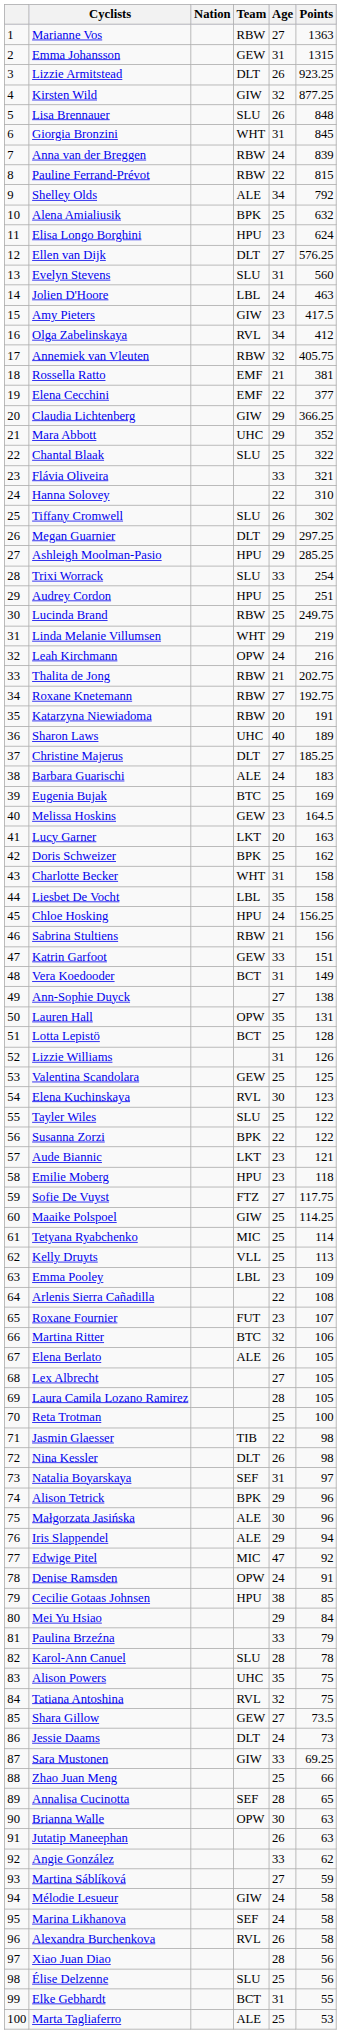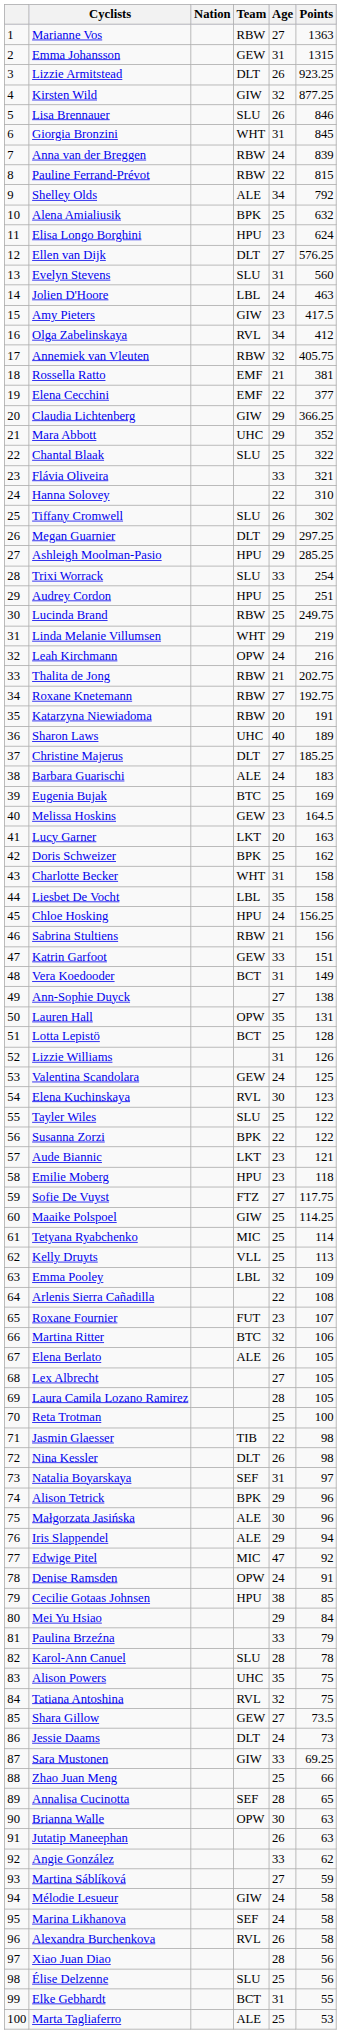 <table class="wikitable sortable">
 <tr style=background:#ccccff;>
 <th></th>
 <th>Cyclists</th>
 <th>Nation</th>
 <th>Team</th>
 <th>Age</th>
 <th>Points</th>
 </tr>
 <tr>
 <td>1</td>
 <td><a href='#'>Marianne Vos</a></td>
 <td></td>
 <td>RBW</td>
 <td>27</td>
 <td align=right>1363</td>
 </tr>
 <tr>
 <td>2</td>
 <td><a href='#'>Emma Johansson</a></td>
 <td></td>
 <td>GEW</td>
 <td>31</td>
 <td align=right>1315</td>
 </tr>
 <tr>
 <td>3</td>
 <td><a href='#'>Lizzie Armitstead</a></td>
 <td></td>
 <td>DLT</td>
 <td>26</td>
 <td align=right>923.25</td>
 </tr>
 <tr>
 <td>4</td>
 <td><a href='#'>Kirsten Wild</a></td>
 <td></td>
 <td>GIW</td>
 <td>32</td>
 <td align=right>877.25</td>
 </tr>
 <tr>
 <td>5</td>
 <td><a href='#'>Lisa Brennauer</a></td>
 <td></td>
 <td>SLU</td>
 <td>26</td>
-<td align=right>848</td>
+<td align=right>846</td>
 </tr>
 <tr>
 <td>6</td>
 <td><a href='#'>Giorgia Bronzini</a></td>
 <td></td>
 <td>WHT</td>
 <td>31</td>
 <td align=right>845</td>
 </tr>
 <tr>
 <td>7</td>
 <td><a href='#'>Anna van der Breggen</a></td>
 <td></td>
 <td>RBW</td>
 <td>24</td>
 <td align=right>839</td>
 </tr>
 <tr>
 <td>8</td>
 <td><a href='#'>Pauline Ferrand-Prévot</a></td>
 <td></td>
 <td>RBW</td>
 <td>22</td>
 <td align=right>815</td>
 </tr>
 <tr>
 <td>9</td>
 <td><a href='#'>Shelley Olds</a></td>
 <td></td>
 <td>ALE</td>
 <td>34</td>
 <td align=right>792</td>
 </tr>
 <tr>
 <td>10</td>
 <td><a href='#'>Alena Amialiusik</a></td>
 <td></td>
 <td>BPK</td>
 <td>25</td>
 <td align=right>632</td>
 </tr>
 <tr>
 <td>11</td>
 <td><a href='#'>Elisa Longo Borghini</a></td>
 <td></td>
 <td>HPU</td>
 <td>23</td>
 <td align=right>624</td>
 </tr>
 <tr>
 <td>12</td>
 <td><a href='#'>Ellen van Dijk</a></td>
 <td></td>
 <td>DLT</td>
 <td>27</td>
 <td align=right>576.25</td>
 </tr>
 <tr>
 <td>13</td>
 <td><a href='#'>Evelyn Stevens</a></td>
 <td></td>
 <td>SLU</td>
 <td>31</td>
 <td align=right>560</td>
 </tr>
 <tr>
 <td>14</td>
 <td><a href='#'>Jolien D'Hoore</a></td>
 <td></td>
 <td>LBL</td>
 <td>24</td>
 <td align=right>463</td>
 </tr>
 <tr>
 <td>15</td>
 <td><a href='#'>Amy Pieters</a></td>
 <td></td>
 <td>GIW</td>
 <td>23</td>
 <td align=right>417.5</td>
 </tr>
 <tr>
 <td>16</td>
 <td><a href='#'>Olga Zabelinskaya</a></td>
 <td></td>
 <td>RVL</td>
 <td>34</td>
 <td align=right>412</td>
 </tr>
 <tr>
 <td>17</td>
 <td><a href='#'>Annemiek van Vleuten</a></td>
 <td></td>
 <td>RBW</td>
 <td>32</td>
 <td align=right>405.75</td>
 </tr>
 <tr>
 <td>18</td>
 <td><a href='#'>Rossella Ratto</a></td>
 <td></td>
 <td>EMF</td>
 <td>21</td>
 <td align=right>381</td>
 </tr>
 <tr>
 <td>19</td>
 <td><a href='#'>Elena Cecchini</a></td>
 <td></td>
 <td>EMF</td>
 <td>22</td>
 <td align=right>377</td>
 </tr>
 <tr>
 <td>20</td>
 <td><a href='#'>Claudia Lichtenberg</a></td>
 <td></td>
 <td>GIW</td>
 <td>29</td>
 <td align=right>366.25</td>
 </tr>
 <tr>
 <td>21</td>
 <td><a href='#'>Mara Abbott</a></td>
 <td></td>
 <td>UHC</td>
 <td>29</td>
 <td align=right>352</td>
 </tr>
 <tr>
 <td>22</td>
 <td><a href='#'>Chantal Blaak</a></td>
 <td></td>
 <td>SLU</td>
 <td>25</td>
 <td align=right>322</td>
 </tr>
 <tr>
 <td>23</td>
 <td><a href='#'>Flávia Oliveira</a></td>
 <td></td>
 <td></td>
 <td>33</td>
 <td align=right>321</td>
 </tr>
 <tr>
 <td>24</td>
 <td><a href='#'>Hanna Solovey</a></td>
 <td></td>
 <td></td>
 <td>22</td>
 <td align=right>310</td>
 </tr>
 <tr>
 <td>25</td>
 <td><a href='#'>Tiffany Cromwell</a></td>
 <td></td>
 <td>SLU</td>
 <td>26</td>
 <td align=right>302</td>
 </tr>
 <tr>
 <td>26</td>
 <td><a href='#'>Megan Guarnier</a></td>
 <td></td>
 <td>DLT</td>
 <td>29</td>
 <td align=right>297.25</td>
 </tr>
 <tr>
 <td>27</td>
 <td><a href='#'>Ashleigh Moolman-Pasio</a></td>
 <td></td>
 <td>HPU</td>
 <td>29</td>
 <td align=right>285.25</td>
 </tr>
 <tr>
 <td>28</td>
 <td><a href='#'>Trixi Worrack</a></td>
 <td></td>
 <td>SLU</td>
 <td>33</td>
 <td align=right>254</td>
 </tr>
 <tr>
 <td>29</td>
 <td><a href='#'>Audrey Cordon</a></td>
 <td></td>
 <td>HPU</td>
 <td>25</td>
 <td align=right>251</td>
 </tr>
 <tr>
 <td>30</td>
 <td><a href='#'>Lucinda Brand</a></td>
 <td></td>
 <td>RBW</td>
 <td>25</td>
 <td align=right>249.75</td>
 </tr>
 <tr>
 <td>31</td>
 <td><a href='#'>Linda Melanie Villumsen</a></td>
 <td></td>
 <td>WHT</td>
 <td>29</td>
 <td align=right>219</td>
 </tr>
 <tr>
 <td>32</td>
 <td><a href='#'>Leah Kirchmann</a></td>
 <td></td>
 <td>OPW</td>
 <td>24</td>
 <td align=right>216</td>
 </tr>
 <tr>
 <td>33</td>
 <td><a href='#'>Thalita de Jong</a></td>
 <td></td>
 <td>RBW</td>
 <td>21</td>
 <td align=right>202.75</td>
 </tr>
 <tr>
 <td>34</td>
 <td><a href='#'>Roxane Knetemann</a></td>
 <td></td>
 <td>RBW</td>
 <td>27</td>
 <td align=right>192.75</td>
 </tr>
 <tr>
 <td>35</td>
 <td><a href='#'>Katarzyna Niewiadoma</a></td>
 <td></td>
 <td>RBW</td>
 <td>20</td>
 <td align=right>191</td>
 </tr>
 <tr>
 <td>36</td>
 <td><a href='#'>Sharon Laws</a></td>
 <td></td>
 <td>UHC</td>
 <td>40</td>
 <td align=right>189</td>
 </tr>
 <tr>
 <td>37</td>
 <td><a href='#'>Christine Majerus</a></td>
 <td></td>
 <td>DLT</td>
 <td>27</td>
 <td align=right>185.25</td>
 </tr>
 <tr>
 <td>38</td>
 <td><a href='#'>Barbara Guarischi</a></td>
 <td></td>
 <td>ALE</td>
 <td>24</td>
 <td align=right>183</td>
 </tr>
 <tr>
 <td>39</td>
 <td><a href='#'>Eugenia Bujak</a></td>
 <td></td>
 <td>BTC</td>
 <td>25</td>
 <td align=right>169</td>
 </tr>
 <tr>
 <td>40</td>
 <td><a href='#'>Melissa Hoskins</a></td>
 <td></td>
 <td>GEW</td>
 <td>23</td>
 <td align=right>164.5</td>
 </tr>
 <tr>
 <td>41</td>
 <td><a href='#'>Lucy Garner</a></td>
 <td></td>
 <td>LKT</td>
 <td>20</td>
 <td align=right>163</td>
 </tr>
 <tr>
 <td>42</td>
 <td><a href='#'>Doris Schweizer</a></td>
 <td></td>
 <td>BPK</td>
 <td>25</td>
 <td align=right>162</td>
 </tr>
 <tr>
 <td>43</td>
 <td><a href='#'>Charlotte Becker</a></td>
 <td></td>
 <td>WHT</td>
 <td>31</td>
 <td align=right>158</td>
 </tr>
 <tr>
 <td>44</td>
 <td><a href='#'>Liesbet De Vocht</a></td>
 <td></td>
 <td>LBL</td>
 <td>35</td>
 <td align=right>158</td>
 </tr>
 <tr>
 <td>45</td>
 <td><a href='#'>Chloe Hosking</a></td>
 <td></td>
 <td>HPU</td>
 <td>24</td>
 <td align=right>156.25</td>
 </tr>
 <tr>
 <td>46</td>
 <td><a href='#'>Sabrina Stultiens</a></td>
 <td></td>
 <td>RBW</td>
 <td>21</td>
 <td align=right>156</td>
 </tr>
 <tr>
 <td>47</td>
 <td><a href='#'>Katrin Garfoot</a></td>
 <td></td>
 <td>GEW</td>
 <td>33</td>
 <td align=right>151</td>
 </tr>
 <tr>
 <td>48</td>
 <td><a href='#'>Vera Koedooder</a></td>
 <td></td>
 <td>BCT</td>
 <td>31</td>
 <td align=right>149</td>
 </tr>
 <tr>
 <td>49</td>
 <td><a href='#'>Ann-Sophie Duyck</a></td>
 <td></td>
 <td></td>
 <td>27</td>
 <td align=right>138</td>
 </tr>
 <tr>
 <td>50</td>
 <td><a href='#'>Lauren Hall</a></td>
 <td></td>
 <td>OPW</td>
 <td>35</td>
 <td align=right>131</td>
 </tr>
 <tr>
 <td>51</td>
 <td><a href='#'>Lotta Lepistö</a></td>
 <td></td>
 <td>BCT</td>
 <td>25</td>
 <td align=right>128</td>
 </tr>
 <tr>
 <td>52</td>
 <td><a href='#'>Lizzie Williams</a></td>
 <td></td>
 <td></td>
 <td>31</td>
 <td align=right>126</td>
 </tr>
 <tr>
 <td>53</td>
 <td><a href='#'>Valentina Scandolara</a></td>
 <td></td>
 <td>GEW</td>
-<td>25</td>
+<td>24</td>
 <td align=right>125</td>
 </tr>
 <tr>
 <td>54</td>
 <td><a href='#'>Elena Kuchinskaya</a></td>
 <td></td>
 <td>RVL</td>
 <td>30</td>
 <td align=right>123</td>
 </tr>
 <tr>
 <td>55</td>
 <td><a href='#'>Tayler Wiles</a></td>
 <td></td>
 <td>SLU</td>
 <td>25</td>
 <td align=right>122</td>
 </tr>
 <tr>
 <td>56</td>
 <td><a href='#'>Susanna Zorzi</a></td>
 <td></td>
 <td>BPK</td>
 <td>22</td>
 <td align=right>122</td>
 </tr>
 <tr>
 <td>57</td>
 <td><a href='#'>Aude Biannic</a></td>
 <td></td>
 <td>LKT</td>
 <td>23</td>
 <td align=right>121</td>
 </tr>
 <tr>
 <td>58</td>
 <td><a href='#'>Emilie Moberg</a></td>
 <td></td>
 <td>HPU</td>
 <td>23</td>
 <td align=right>118</td>
 </tr>
 <tr>
 <td>59</td>
 <td><a href='#'>Sofie De Vuyst</a></td>
 <td></td>
 <td>FTZ</td>
 <td>27</td>
 <td align=right>117.75</td>
 </tr>
 <tr>
 <td>60</td>
 <td><a href='#'>Maaike Polspoel</a></td>
 <td></td>
 <td>GIW</td>
 <td>25</td>
 <td align=right>114.25</td>
 </tr>
 <tr>
 <td>61</td>
 <td><a href='#'>Tetyana Ryabchenko</a></td>
 <td></td>
 <td>MIC</td>
 <td>25</td>
 <td align=right>114</td>
 </tr>
 <tr>
 <td>62</td>
 <td><a href='#'>Kelly Druyts</a></td>
 <td></td>
 <td>VLL</td>
 <td>25</td>
 <td align=right>113</td>
 </tr>
 <tr>
 <td>63</td>
 <td><a href='#'>Emma Pooley</a></td>
 <td></td>
 <td>LBL</td>
-<td>23</td>
+<td>32</td>
 <td align=right>109</td>
 </tr>
 <tr>
 <td>64</td>
 <td><a href='#'>Arlenis Sierra Cañadilla</a></td>
 <td></td>
 <td></td>
 <td>22</td>
 <td align=right>108</td>
 </tr>
 <tr>
 <td>65</td>
 <td><a href='#'>Roxane Fournier</a></td>
 <td></td>
 <td>FUT</td>
 <td>23</td>
 <td align=right>107</td>
 </tr>
 <tr>
 <td>66</td>
 <td><a href='#'>Martina Ritter</a></td>
 <td></td>
 <td>BTC</td>
 <td>32</td>
 <td align=right>106</td>
 </tr>
 <tr>
 <td>67</td>
 <td><a href='#'>Elena Berlato</a></td>
 <td></td>
 <td>ALE</td>
 <td>26</td>
 <td align=right>105</td>
 </tr>
 <tr>
 <td>68</td>
 <td><a href='#'>Lex Albrecht</a></td>
 <td></td>
 <td></td>
 <td>27</td>
 <td align=right>105</td>
 </tr>
 <tr>
 <td>69</td>
 <td><a href='#'>Laura Camila Lozano Ramirez</a></td>
 <td></td>
 <td></td>
 <td>28</td>
 <td align=right>105</td>
 </tr>
 <tr>
 <td>70</td>
 <td><a href='#'>Reta Trotman</a></td>
 <td></td>
 <td></td>
 <td>25</td>
 <td align=right>100</td>
 </tr>
 <tr>
 <td>71</td>
 <td><a href='#'>Jasmin Glaesser</a></td>
 <td></td>
 <td>TIB</td>
 <td>22</td>
 <td align=right>98</td>
 </tr>
 <tr>
 <td>72</td>
 <td><a href='#'>Nina Kessler</a></td>
 <td></td>
 <td>DLT</td>
 <td>26</td>
 <td align=right>98</td>
 </tr>
 <tr>
 <td>73</td>
 <td><a href='#'>Natalia Boyarskaya</a></td>
 <td></td>
 <td>SEF</td>
 <td>31</td>
 <td align=right>97</td>
 </tr>
 <tr>
 <td>74</td>
 <td><a href='#'>Alison Tetrick</a></td>
 <td></td>
 <td>BPK</td>
 <td>29</td>
 <td align=right>96</td>
 </tr>
 <tr>
 <td>75</td>
 <td><a href='#'>Małgorzata Jasińska</a></td>
 <td></td>
 <td>ALE</td>
 <td>30</td>
 <td align=right>96</td>
 </tr>
 <tr>
 <td>76</td>
 <td><a href='#'>Iris Slappendel</a></td>
 <td></td>
 <td>ALE</td>
 <td>29</td>
 <td align=right>94</td>
 </tr>
 <tr>
 <td>77</td>
 <td><a href='#'>Edwige Pitel</a></td>
 <td></td>
 <td>MIC</td>
 <td>47</td>
 <td align=right>92</td>
 </tr>
 <tr>
 <td>78</td>
 <td><a href='#'>Denise Ramsden</a></td>
 <td></td>
 <td>OPW</td>
 <td>24</td>
 <td align=right>91</td>
 </tr>
 <tr>
 <td>79</td>
 <td><a href='#'>Cecilie Gotaas Johnsen</a></td>
 <td></td>
 <td>HPU</td>
 <td>38</td>
 <td align=right>85</td>
 </tr>
 <tr>
 <td>80</td>
 <td><a href='#'>Mei Yu Hsiao</a></td>
 <td></td>
 <td></td>
 <td>29</td>
 <td align=right>84</td>
 </tr>
 <tr>
 <td>81</td>
 <td><a href='#'>Paulina Brzeźna</a></td>
 <td></td>
 <td></td>
 <td>33</td>
 <td align=right>79</td>
 </tr>
 <tr>
 <td>82</td>
 <td><a href='#'>Karol-Ann Canuel</a></td>
 <td></td>
 <td>SLU</td>
 <td>28</td>
 <td align=right>78</td>
 </tr>
 <tr>
 <td>83</td>
 <td><a href='#'>Alison Powers</a></td>
 <td></td>
 <td>UHC</td>
 <td>35</td>
 <td align=right>75</td>
 </tr>
 <tr>
 <td>84</td>
 <td><a href='#'>Tatiana Antoshina</a></td>
 <td></td>
 <td>RVL</td>
 <td>32</td>
 <td align=right>75</td>
 </tr>
 <tr>
 <td>85</td>
 <td><a href='#'>Shara Gillow</a></td>
 <td></td>
 <td>GEW</td>
 <td>27</td>
 <td align=right>73.5</td>
 </tr>
 <tr>
 <td>86</td>
 <td><a href='#'>Jessie Daams</a></td>
 <td></td>
 <td>DLT</td>
 <td>24</td>
 <td align=right>73</td>
 </tr>
 <tr>
 <td>87</td>
 <td><a href='#'>Sara Mustonen</a></td>
 <td></td>
 <td>GIW</td>
 <td>33</td>
 <td align=right>69.25</td>
 </tr>
 <tr>
 <td>88</td>
 <td><a href='#'>Zhao Juan Meng</a></td>
 <td></td>
 <td></td>
 <td>25</td>
 <td align=right>66</td>
 </tr>
 <tr>
 <td>89</td>
 <td><a href='#'>Annalisa Cucinotta</a></td>
 <td></td>
 <td>SEF</td>
 <td>28</td>
 <td align=right>65</td>
 </tr>
 <tr>
 <td>90</td>
 <td><a href='#'>Brianna Walle</a></td>
 <td></td>
 <td>OPW</td>
 <td>30</td>
 <td align=right>63</td>
 </tr>
 <tr>
 <td>91</td>
 <td><a href='#'>Jutatip Maneephan</a></td>
 <td></td>
 <td></td>
 <td>26</td>
 <td align=right>63</td>
 </tr>
 <tr>
 <td>92</td>
 <td><a href='#'>Angie González</a></td>
 <td></td>
 <td></td>
 <td>33</td>
 <td align=right>62</td>
 </tr>
 <tr>
 <td>93</td>
 <td><a href='#'>Martina Sáblíková</a></td>
 <td></td>
 <td></td>
 <td>27</td>
 <td align=right>59</td>
 </tr>
 <tr>
 <td>94</td>
 <td><a href='#'>Mélodie Lesueur</a></td>
 <td></td>
 <td>GIW</td>
 <td>24</td>
 <td align=right>58</td>
 </tr>
 <tr>
 <td>95</td>
 <td><a href='#'>Marina Likhanova</a></td>
 <td></td>
 <td>SEF</td>
 <td>24</td>
 <td align=right>58</td>
 </tr>
 <tr>
 <td>96</td>
 <td><a href='#'>Alexandra Burchenkova</a></td>
 <td></td>
 <td>RVL</td>
 <td>26</td>
 <td align=right>58</td>
 </tr>
 <tr>
 <td>97</td>
 <td><a href='#'>Xiao Juan Diao</a></td>
 <td></td>
 <td></td>
 <td>28</td>
 <td align=right>56</td>
 </tr>
 <tr>
 <td>98</td>
 <td><a href='#'>Élise Delzenne</a></td>
 <td></td>
 <td>SLU</td>
 <td>25</td>
 <td align=right>56</td>
 </tr>
 <tr>
 <td>99</td>
 <td><a href='#'>Elke Gebhardt</a></td>
 <td></td>
 <td>BCT</td>
 <td>31</td>
 <td align=right>55</td>
 </tr>
 <tr>
 <td>100</td>
 <td><a href='#'>Marta Tagliaferro</a></td>
 <td></td>
 <td>ALE</td>
 <td>25</td>
 <td align=right>53</td>
 </tr>
 </table>
